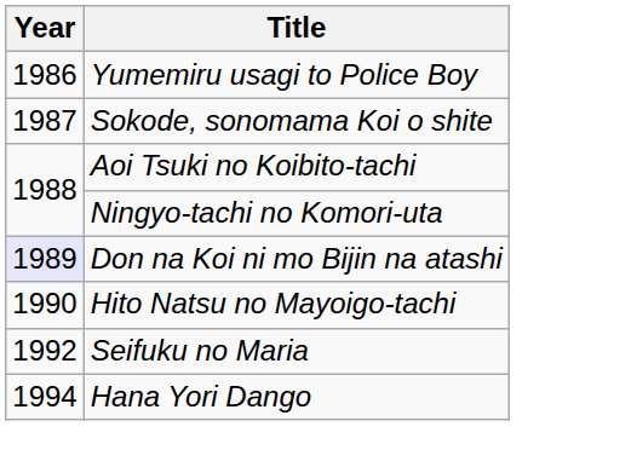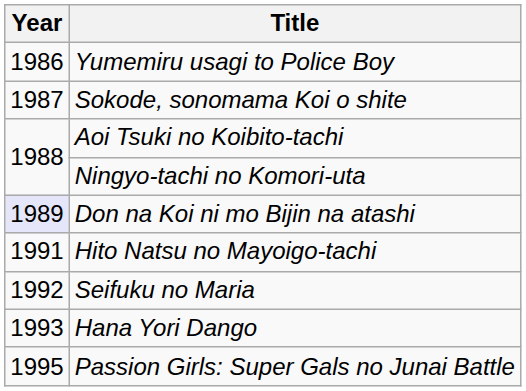 <table class="wikitable">
 <tr>
 <th>Year</th>
 <th>Title</th>
 </tr>
 <tr>
 <td>1986</td>
 <td><em>Yumemiru usagi to Police Boy</em></td>
 </tr>
 <tr>
 <td>1987</td>
 <td><em>Sokode, sonomama Koi o shite</em></td>
 </tr>
 <tr>
 <td rowspan="2">1988</td>
 <td><em>Aoi Tsuki no Koibito-tachi</em></td>
 </tr>
 <tr>
 <td><em>Ningyo-tachi no Komori-uta</em></td>
 </tr>
 <tr>
 <td style="background: lavender;">1989</td>
 <td><em>Don na Koi ni mo Bijin na atashi</em></td>
 </tr>
 <tr>
-<td>1990</td>
+<td>1991</td>
 <td><em>Hito Natsu no Mayoigo-tachi</em></td>
 </tr>
 <tr>
 <td>1992</td>
 <td><em>Seifuku no Maria</em></td>
 </tr>
 <tr>
-<td>1994</td>
+<td>1993</td>
 <td><em>Hana Yori Dango</em></td>
 </tr>
+<tr>
+<td>1995</td>
+<td><em>Passion Girls: Super Gals no Junai Battle</em></td>
+</tr>
 </table>
